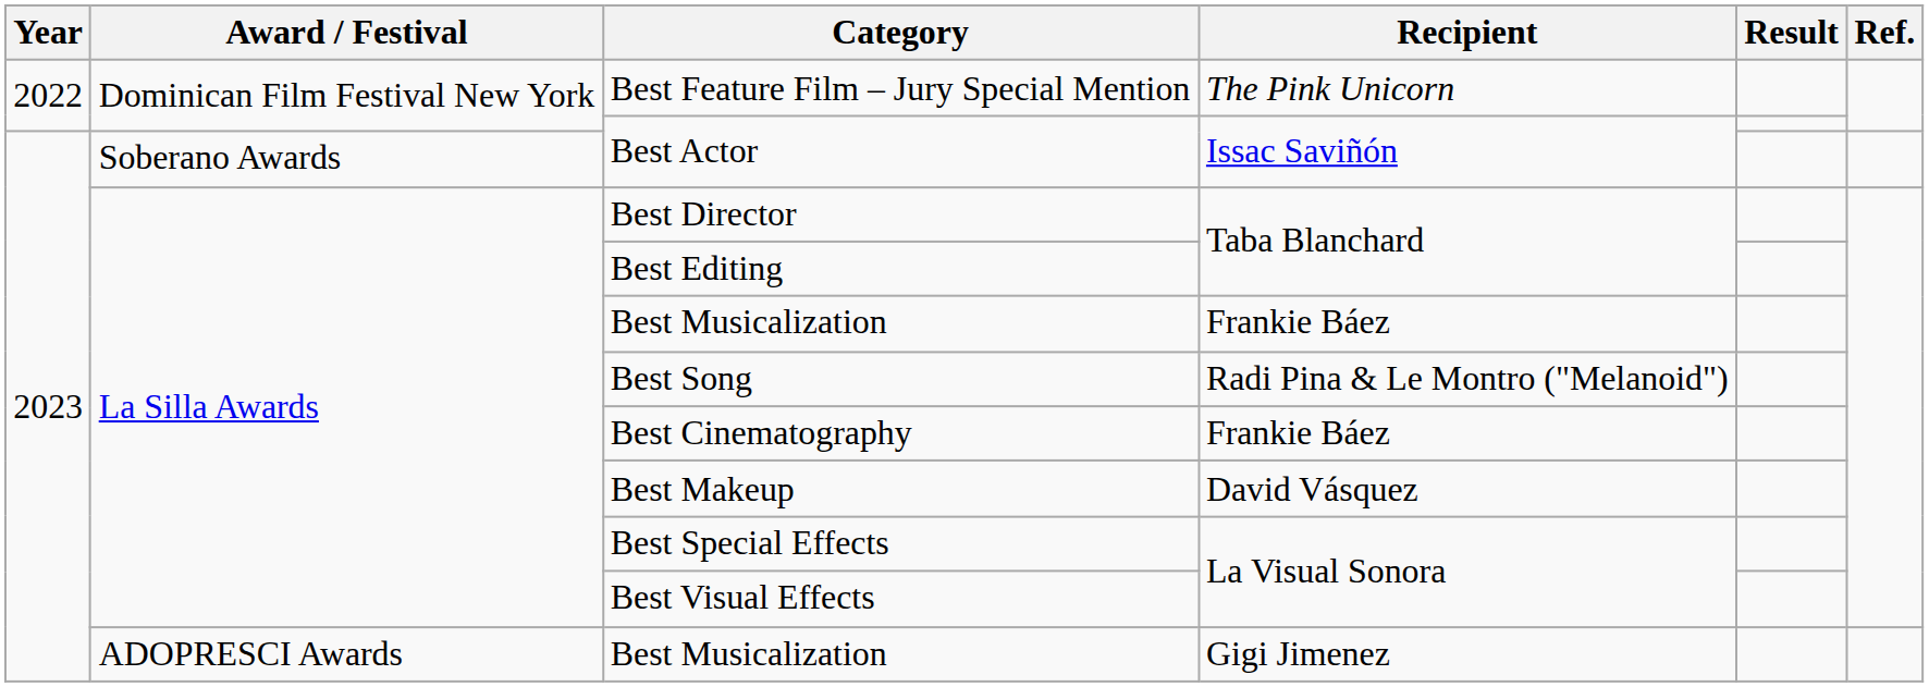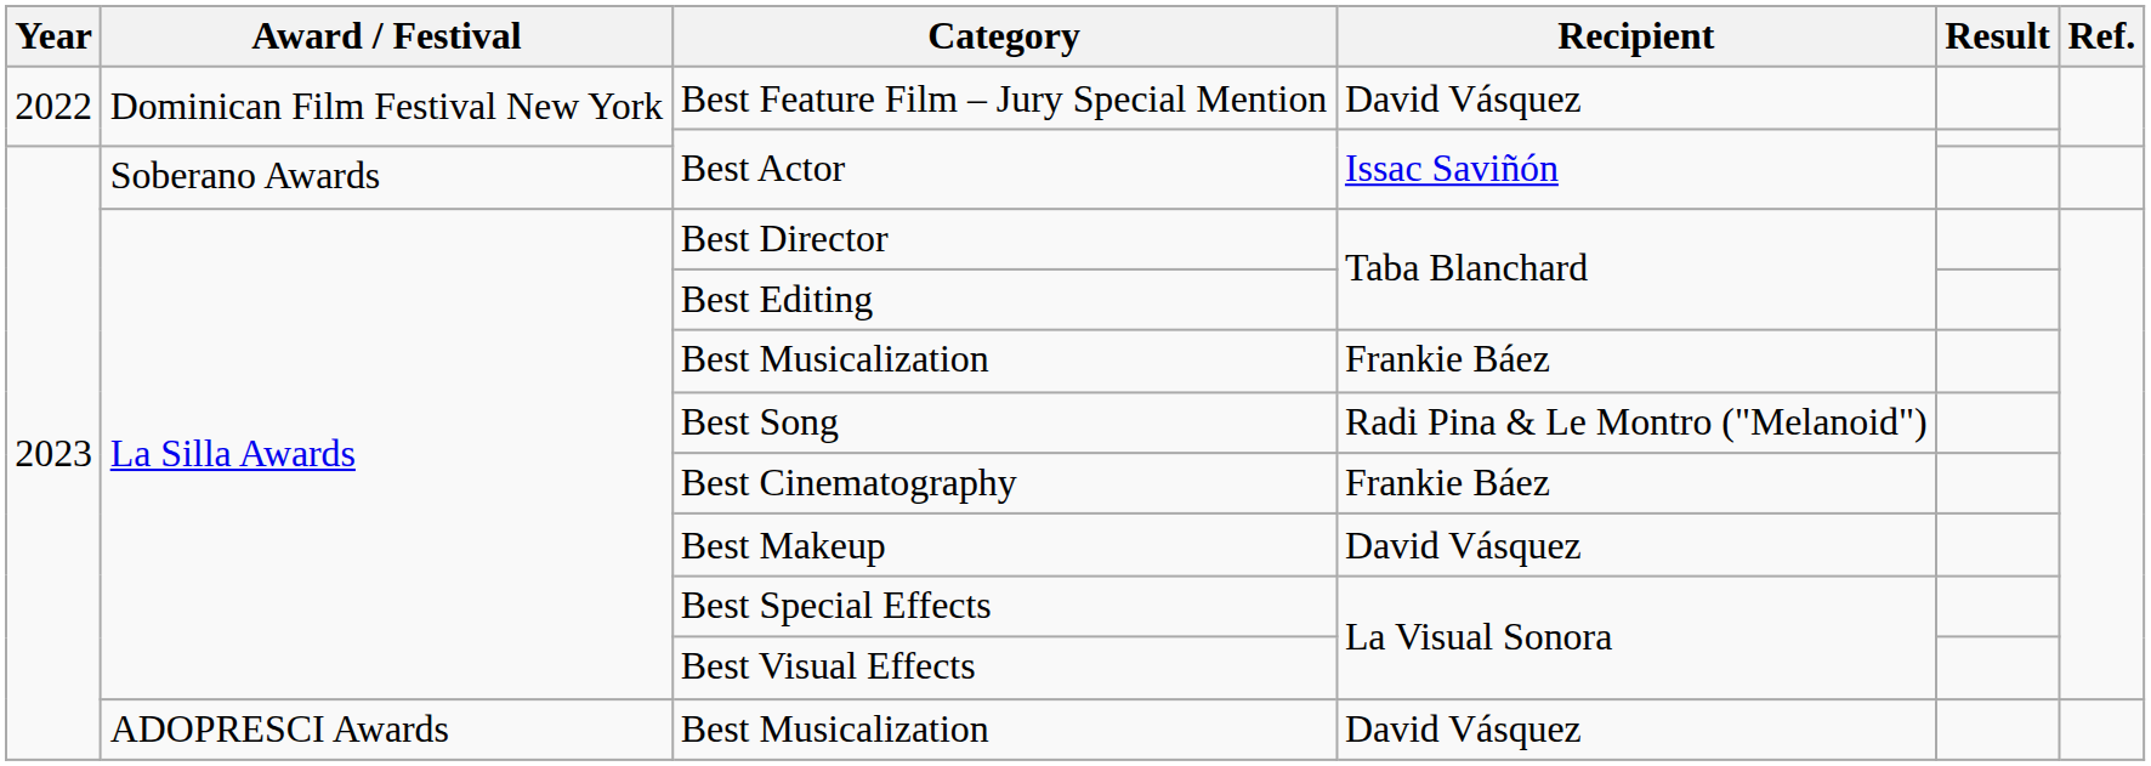 <table class="wikitable">
 <tr>
 <th>Year</th>
 <th>Award / Festival</th>
 <th>Category</th>
 <th>Recipient</th>
 <th>Result</th>
 <th>Ref.</th>
 </tr>
 <tr>
 <td rowspan="2">2022</td>
 <td rowspan="2">Dominican Film Festival New York</td>
 <td>Best Feature Film – Jury Special Mention</td>
-<td><em>The Pink Unicorn</em></td>
+<td>David Vásquez</td>
 <td></td>
 <td rowspan="2"></td>
 </tr>
 <tr>
 <td rowspan="2">Best Actor</td>
 <td rowspan="2"><a href='#'>Issac Saviñón</a></td>
 <td></td>
 </tr>
 <tr>
 <td rowspan="10">2023</td>
 <td>Soberano Awards</td>
 <td></td>
 <td></td>
 </tr>
 <tr>
 <td rowspan="8"><a href='#'>La Silla Awards</a></td>
 <td>Best Director</td>
 <td rowspan="2">Taba Blanchard</td>
 <td></td>
 <td rowspan="8"></td>
 </tr>
 <tr>
 <td>Best Editing</td>
 <td></td>
 </tr>
 <tr>
 <td>Best Musicalization</td>
 <td>Frankie Báez</td>
 <td></td>
 </tr>
 <tr>
 <td>Best Song</td>
 <td>Radi Pina & Le Montro ("Melanoid")</td>
 <td></td>
 </tr>
 <tr>
 <td>Best Cinematography</td>
 <td>Frankie Báez</td>
 <td></td>
 </tr>
 <tr>
 <td>Best Makeup</td>
 <td>David Vásquez</td>
 <td></td>
 </tr>
 <tr>
 <td>Best Special Effects</td>
 <td rowspan="2">La Visual Sonora</td>
 <td></td>
 </tr>
 <tr>
 <td>Best Visual Effects</td>
 <td></td>
 </tr>
 <tr>
 <td>ADOPRESCI Awards</td>
 <td>Best Musicalization</td>
-<td>Gigi Jimenez</td>
+<td>David Vásquez</td>
 <td></td>
 <td></td>
 </tr>
 </table>
